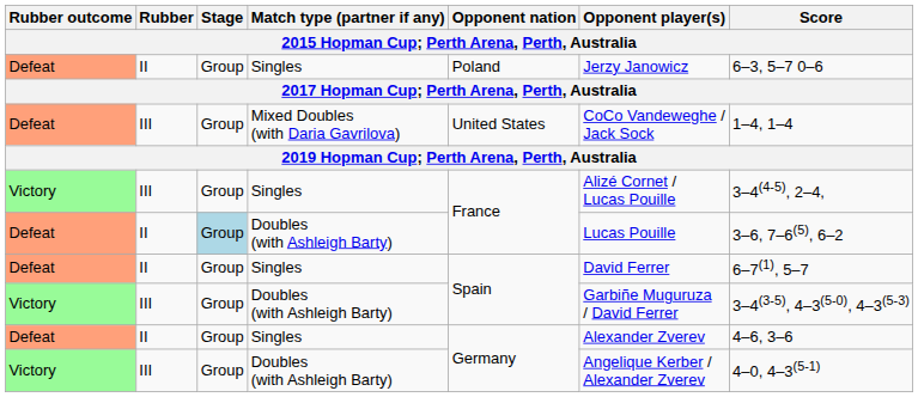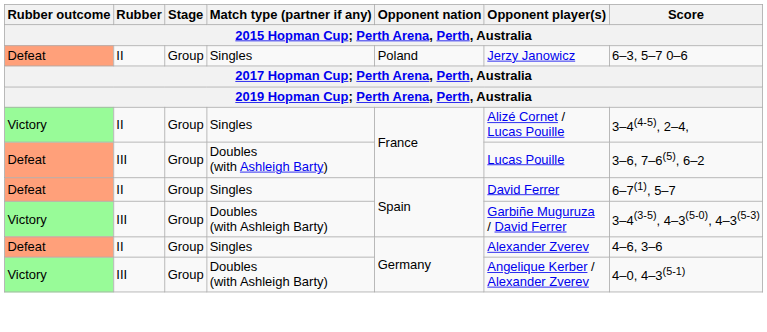 <table class="wikitable">
 <tr>
 <th>Rubber outcome</th>
 <th>Rubber</th>
 <th>Stage</th>
 <th>Match type (partner if any)</th>
 <th>Opponent nation</th>
 <th>Opponent player(s)</th>
 <th>Score</th>
 </tr>
 <tr>
 <th colspan="7"><a href='#'>2015 Hopman Cup</a>; <a href='#'>Perth Arena</a>, <a href='#'>Perth</a>, Australia</th>
 </tr>
 <tr>
 <td bgcolor="FFA07A">Defeat</td>
 <td>II</td>
 <td>Group</td>
 <td>Singles</td>
 <td> Poland</td>
 <td><a href='#'>Jerzy Janowicz</a></td>
 <td>6–3, 5–7 0–6</td>
 </tr>
 <tr>
 <th colspan="7"><a href='#'>2017 Hopman Cup</a>; <a href='#'>Perth Arena</a>, <a href='#'>Perth</a>, Australia</th>
 </tr>
 <tr>
-<td bgcolor="FFA07A">Defeat</td>
-<td>III</td>
-<td>Group</td>
-<td>Mixed Doubles <br>(with <a href='#'>Daria Gavrilova</a>)</td>
-<td> United States</td>
-<td><a href='#'>CoCo Vandeweghe</a> /<br> <a href='#'>Jack Sock</a></td>
-<td>1–4, 1–4</td>
-</tr>
-<tr>
 <th colspan="7"><a href='#'>2019 Hopman Cup</a>; <a href='#'>Perth Arena</a>, <a href='#'>Perth</a>, Australia</th>
 </tr>
 <tr>
 <td bgcolor="98FB98">Victory</td>
-<td>III</td>
+<td>II</td>
 <td>Group</td>
 <td>Singles</td>
 <td rowspan="2"> France</td>
 <td><a href='#'>Alizé Cornet</a> /<br> <a href='#'>Lucas Pouille</a></td>
 <td>3–4<sup>(4-5)</sup>, 2–4,</td>
 </tr>
 <tr>
 <td bgcolor="FFA07A">Defeat</td>
-<td>II</td>
-<td style="background: lightblue;">Group</td>
+<td>III</td>
+<td>Group</td>
 <td>Doubles <br> (with <a href='#'>Ashleigh Barty</a>)</td>
 <td><a href='#'>Lucas Pouille</a></td>
 <td>3–6, 7–6<sup>(5)</sup>, 6–2</td>
 </tr>
 <tr>
 <td bgcolor="FFA07A">Defeat</td>
 <td>II</td>
 <td>Group</td>
 <td>Singles</td>
 <td rowspan="2"> Spain</td>
 <td><a href='#'>David Ferrer</a></td>
 <td>6–7<sup>(1)</sup>, 5–7</td>
 </tr>
 <tr>
 <td bgcolor="98FB98">Victory</td>
 <td>III</td>
 <td>Group</td>
 <td>Doubles <br> (with Ashleigh Barty)</td>
 <td><a href='#'>Garbiñe Muguruza</a><br> / <a href='#'>David Ferrer</a></td>
 <td>3–4<sup>(3-5)</sup>, 4–3<sup>(5-0)</sup>, 4–3<sup>(5-3)</sup></td>
 </tr>
 <tr>
 <td bgcolor="FFA07A">Defeat</td>
 <td>II</td>
 <td>Group</td>
 <td>Singles</td>
 <td rowspan="2"> Germany</td>
 <td><a href='#'>Alexander Zverev</a></td>
 <td>4–6, 3–6</td>
 </tr>
 <tr>
 <td bgcolor="98FB98">Victory</td>
 <td>III</td>
 <td>Group</td>
 <td>Doubles <br>(with Ashleigh Barty)</td>
 <td><a href='#'>Angelique Kerber</a> /<br> <a href='#'>Alexander Zverev</a></td>
 <td>4–0, 4–3<sup>(5-1)</sup></td>
 </tr>
 </table>
